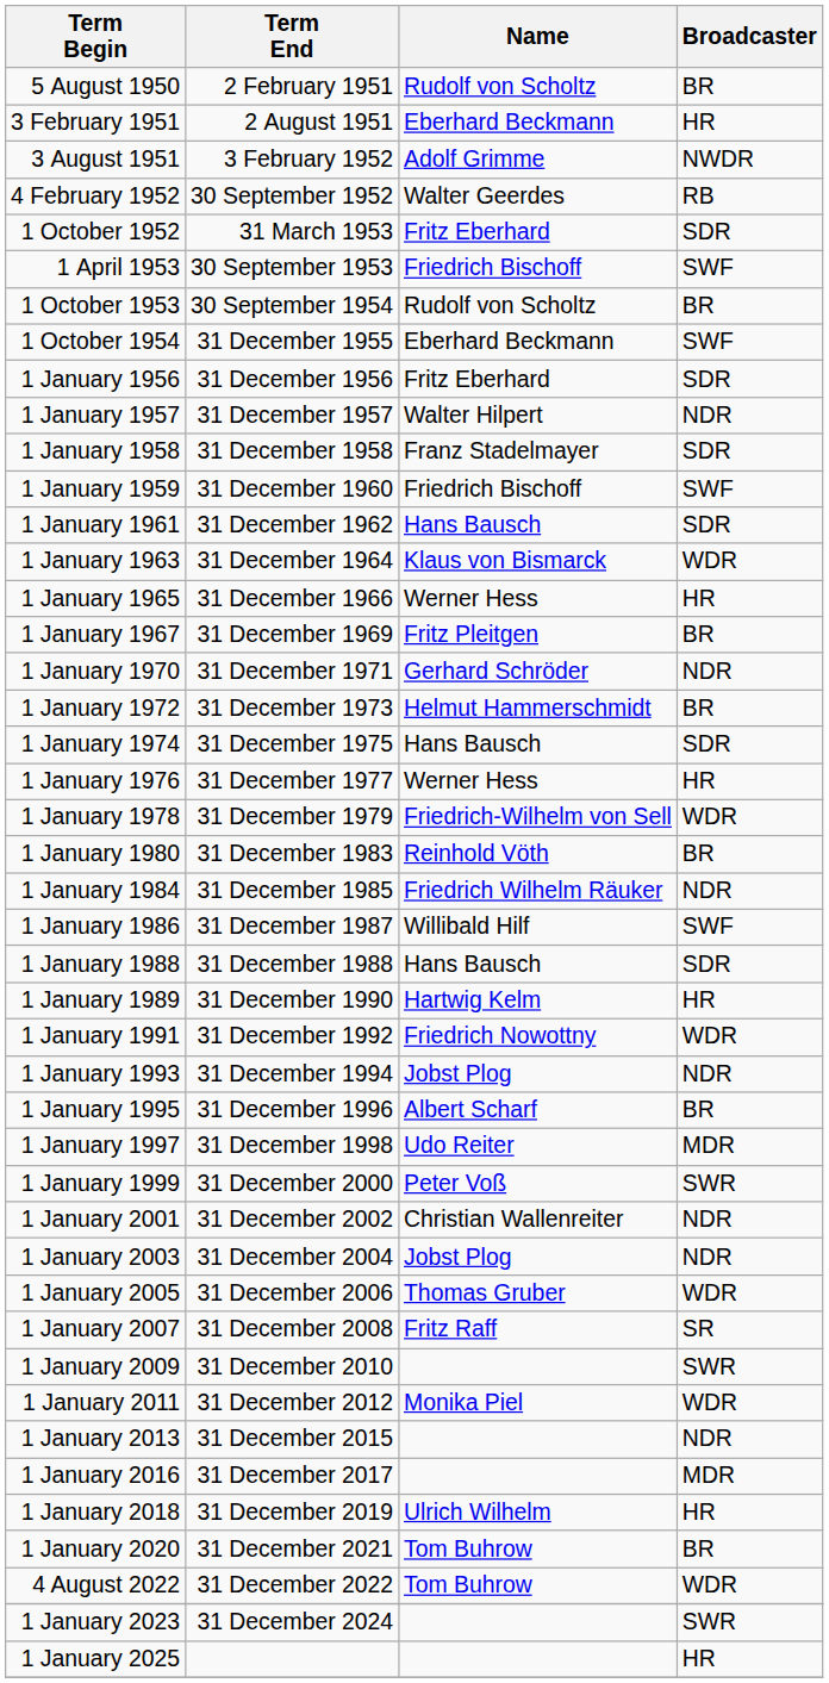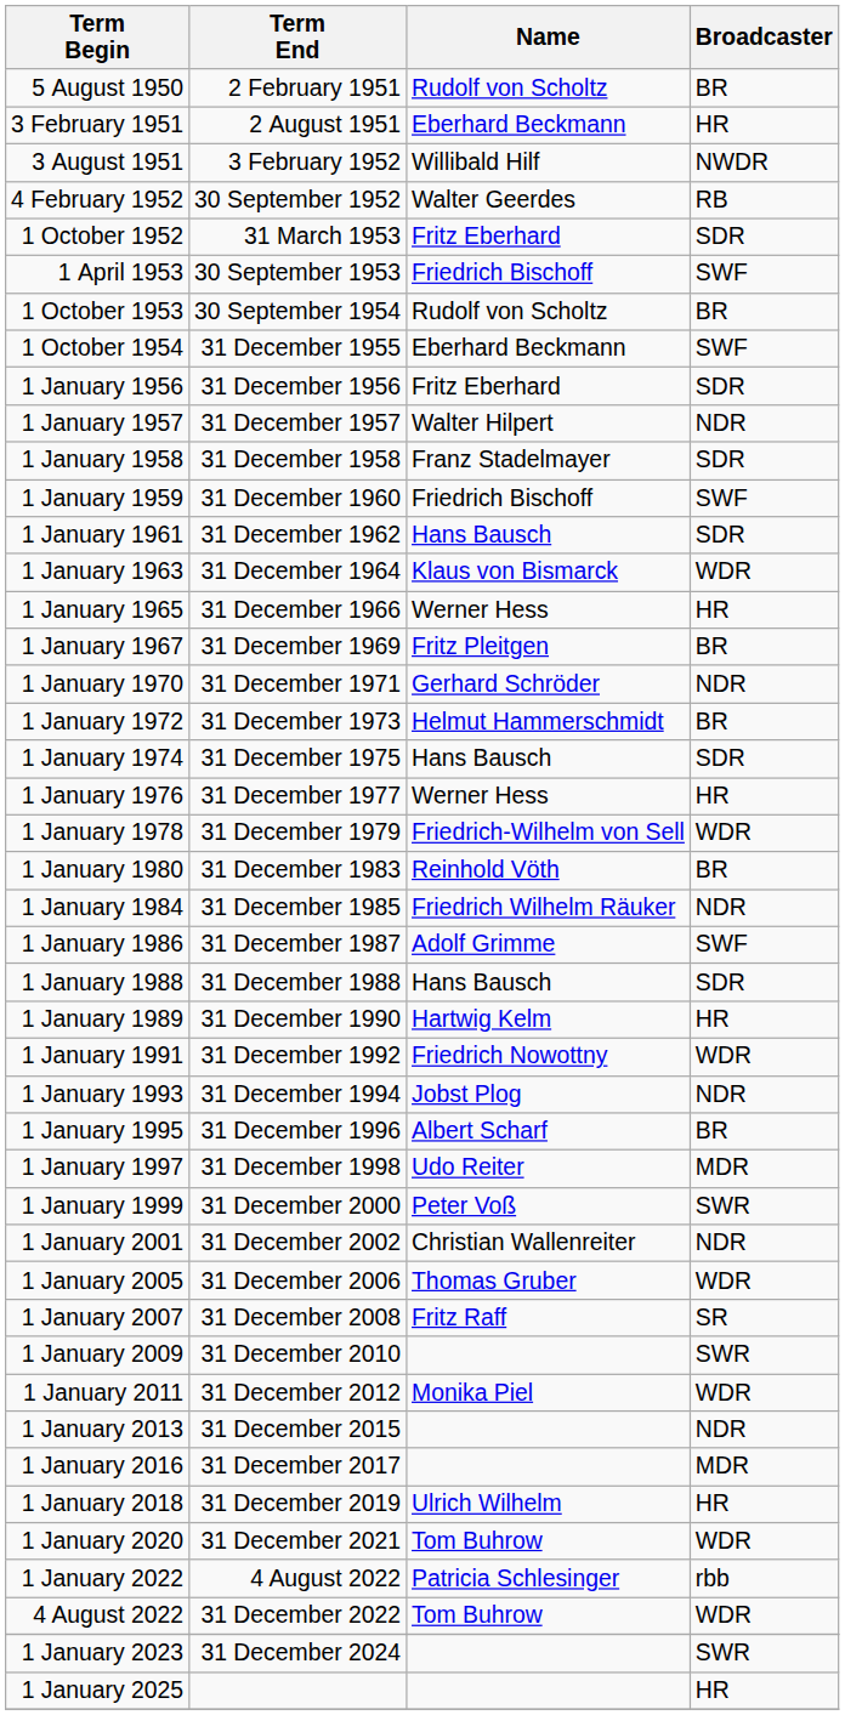 <table class="wikitable zebra sortable">
 <tr class="hintergrundfarbe5">
 <th>Term<br>Begin</th>
 <th>Term<br>End</th>
 <th>Name</th>
 <th>Broadcaster</th>
 </tr>
 <tr>
 <td align=right>5 August 1950</td>
 <td align=right>2 February 1951</td>
 <td><a href='#'>Rudolf von Scholtz</a></td>
 <td>BR</td>
 </tr>
 <tr>
 <td align=right>3 February 1951</td>
 <td align=right>2 August 1951</td>
 <td><a href='#'>Eberhard Beckmann</a></td>
 <td>HR</td>
 </tr>
 <tr>
 <td align=right>3 August 1951</td>
 <td align=right>3 February 1952</td>
-<td><a href='#'>Adolf Grimme</a></td>
+<td>Willibald Hilf</td>
 <td>NWDR</td>
 </tr>
 <tr>
 <td align=right>4 February 1952</td>
 <td align=right>30 September 1952</td>
 <td>Walter Geerdes</td>
 <td>RB</td>
 </tr>
 <tr>
 <td align=right>1 October 1952</td>
 <td align=right>31 March 1953</td>
 <td><a href='#'>Fritz Eberhard</a></td>
 <td>SDR</td>
 </tr>
 <tr>
 <td align=right>1 April 1953</td>
 <td align=right>30 September 1953</td>
 <td><a href='#'>Friedrich Bischoff</a></td>
 <td>SWF</td>
 </tr>
 <tr>
 <td align=right>1 October 1953</td>
 <td align=right>30 September 1954</td>
 <td>Rudolf von Scholtz</td>
 <td>BR</td>
 </tr>
 <tr>
 <td align=right>1 October 1954</td>
 <td align=right>31 December 1955</td>
 <td>Eberhard Beckmann</td>
 <td>SWF</td>
 </tr>
 <tr>
 <td align=right>1 January 1956</td>
 <td align=right>31 December 1956</td>
 <td>Fritz Eberhard</td>
 <td>SDR</td>
 </tr>
 <tr>
 <td align=right>1 January 1957</td>
 <td align=right>31 December 1957</td>
 <td>Walter Hilpert</td>
 <td>NDR</td>
 </tr>
 <tr>
 <td align=right>1 January 1958</td>
 <td align=right>31 December 1958</td>
 <td>Franz Stadelmayer</td>
 <td>SDR</td>
 </tr>
 <tr>
 <td align=right>1 January 1959</td>
 <td align=right>31 December 1960</td>
 <td>Friedrich Bischoff</td>
 <td>SWF</td>
 </tr>
 <tr>
 <td align=right>1 January 1961</td>
 <td align=right>31 December 1962</td>
 <td><a href='#'>Hans Bausch</a></td>
 <td>SDR</td>
 </tr>
 <tr>
 <td align=right>1 January 1963</td>
 <td align=right>31 December 1964</td>
 <td><a href='#'>Klaus von Bismarck</a></td>
 <td>WDR</td>
 </tr>
 <tr>
 <td align=right>1 January 1965</td>
 <td align=right>31 December 1966</td>
 <td>Werner Hess</td>
 <td>HR</td>
 </tr>
 <tr>
 <td align=right>1 January 1967</td>
 <td align=right>31 December 1969</td>
 <td><a href='#'>Fritz Pleitgen</a></td>
 <td>BR</td>
 </tr>
 <tr>
 <td align=right>1 January 1970</td>
 <td align=right>31 December 1971</td>
 <td><a href='#'>Gerhard Schröder</a></td>
 <td>NDR</td>
 </tr>
 <tr>
 <td align=right>1 January 1972</td>
 <td align=right>31 December 1973</td>
 <td><a href='#'>Helmut Hammerschmidt</a></td>
 <td>BR</td>
 </tr>
 <tr>
 <td align=right>1 January 1974</td>
 <td align=right>31 December 1975</td>
 <td>Hans Bausch</td>
 <td>SDR</td>
 </tr>
 <tr>
 <td align=right>1 January 1976</td>
 <td align=right>31 December 1977</td>
 <td>Werner Hess</td>
 <td>HR</td>
 </tr>
 <tr>
 <td align=right>1 January 1978</td>
 <td align=right>31 December 1979</td>
 <td><a href='#'>Friedrich-Wilhelm von Sell</a></td>
 <td>WDR</td>
 </tr>
 <tr>
 <td align=right>1 January 1980</td>
 <td align=right>31 December 1983</td>
 <td><a href='#'>Reinhold Vöth</a></td>
 <td>BR</td>
 </tr>
 <tr>
 <td align=right>1 January 1984</td>
 <td align=right>31 December 1985</td>
 <td><a href='#'>Friedrich Wilhelm Räuker</a></td>
 <td>NDR</td>
 </tr>
 <tr>
 <td align=right>1 January 1986</td>
 <td align=right>31 December 1987</td>
-<td>Willibald Hilf</td>
+<td><a href='#'>Adolf Grimme</a></td>
 <td>SWF</td>
 </tr>
 <tr>
 <td align=right>1 January 1988</td>
 <td align=right>31 December 1988</td>
 <td>Hans Bausch</td>
 <td>SDR</td>
 </tr>
 <tr>
 <td align=right>1 January 1989</td>
 <td align=right>31 December 1990</td>
 <td><a href='#'>Hartwig Kelm</a></td>
 <td>HR</td>
 </tr>
 <tr>
 <td align=right>1 January 1991</td>
 <td align=right>31 December 1992</td>
 <td><a href='#'>Friedrich Nowottny</a></td>
 <td>WDR</td>
 </tr>
 <tr>
 <td align=right>1 January 1993</td>
 <td align=right>31 December 1994</td>
 <td><a href='#'>Jobst Plog</a></td>
 <td>NDR</td>
 </tr>
 <tr>
 <td align=right>1 January 1995</td>
 <td align=right>31 December 1996</td>
 <td><a href='#'>Albert Scharf</a></td>
 <td>BR</td>
 </tr>
 <tr>
 <td align=right>1 January 1997</td>
 <td align=right>31 December 1998</td>
 <td><a href='#'>Udo Reiter</a></td>
 <td>MDR</td>
 </tr>
 <tr>
 <td align=right>1 January 1999</td>
 <td align=right>31 December 2000</td>
 <td><a href='#'>Peter Voß</a></td>
 <td>SWR</td>
 </tr>
 <tr>
 <td align=right>1 January 2001</td>
 <td align=right>31 December 2002</td>
 <td>Christian Wallenreiter</td>
 <td>NDR</td>
 </tr>
 <tr>
-<td align=right>1 January 2003</td>
-<td align=right>31 December 2004</td>
-<td><a href='#'>Jobst Plog</a></td>
-<td>NDR</td>
-</tr>
-<tr>
 <td align=right>1 January 2005</td>
 <td align=right>31 December 2006</td>
 <td><a href='#'>Thomas Gruber</a></td>
 <td>WDR</td>
 </tr>
 <tr>
 <td align=right>1 January 2007</td>
 <td align=right>31 December 2008</td>
 <td><a href='#'>Fritz Raff</a></td>
 <td>SR</td>
 </tr>
 <tr>
 <td align=right>1 January 2009</td>
 <td align=right>31 December 2010</td>
 <td></td>
 <td>SWR</td>
 </tr>
 <tr>
 <td align=right>1 January 2011</td>
 <td align=right>31 December 2012</td>
 <td><a href='#'>Monika Piel</a></td>
 <td>WDR</td>
 </tr>
 <tr>
 <td align=right>1 January 2013</td>
 <td align=right>31 December 2015</td>
 <td></td>
 <td>NDR</td>
 </tr>
 <tr>
 <td align=right>1 January 2016</td>
 <td align=right>31 December 2017</td>
 <td></td>
 <td>MDR</td>
 </tr>
 <tr>
 <td align=right>1 January 2018</td>
 <td align=right>31 December 2019</td>
 <td><a href='#'>Ulrich Wilhelm</a></td>
 <td>HR</td>
 </tr>
 <tr>
 <td align=right>1 January 2020</td>
 <td align=right>31 December 2021</td>
 <td><a href='#'>Tom Buhrow</a></td>
-<td>BR</td>
+<td>WDR</td>
+</tr>
+<tr>
+<td align=right>1 January 2022</td>
+<td align=right>4 August 2022</td>
+<td><a href='#'>Patricia Schlesinger</a></td>
+<td>rbb</td>
 </tr>
 <tr>
 <td align=right>4 August 2022</td>
 <td align=right>31 December 2022</td>
 <td><a href='#'>Tom Buhrow</a></td>
 <td>WDR</td>
 </tr>
 <tr>
 </tr>
 <tr>
 <td align=right>1 January 2023</td>
 <td align=right>31 December 2024</td>
 <td></td>
 <td>SWR</td>
 </tr>
 <tr>
 <td align=right>1 January 2025</td>
 <td align=right></td>
 <td></td>
 <td>HR</td>
 </tr>
 <tr>
 </tr>
 </table>
